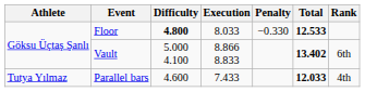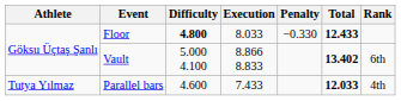 <table class="wikitable">
 <tr>
 <th>Athlete</th>
 <th>Event</th>
 <th>Difficulty</th>
 <th>Execution</th>
 <th>Penalty</th>
 <th>Total</th>
 <th>Rank</th>
 </tr>
 <tr align=center>
 <td align=left rowspan=2><a href='#'>Göksu Üçtaş Şanlı</a></td>
 <td align=left> <a href='#'>Floor</a></td>
 <td><strong>4.800</strong></td>
 <td>8.033</td>
 <td>−0.330</td>
-<td><strong>12.533</strong></td>
+<td><strong>12.433</strong></td>
 <td></td>
 </tr>
 <tr align=center>
 <td align=left> <a href='#'>Vault</a></td>
 <td>5.000<br>4.100</td>
 <td>8.866<br>8.833</td>
 <td></td>
 <td><strong>13.402</strong></td>
 <td>6th</td>
 </tr>
 <tr align=center>
 <td align=left rowspan=1><a href='#'>Tutya Yılmaz</a></td>
 <td align=left> <a href='#'>Parallel bars</a></td>
 <td>4.600</td>
 <td>7.433</td>
 <td></td>
 <td><strong>12.033</strong></td>
 <td>4th</td>
 </tr>
 </table>
